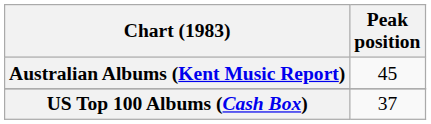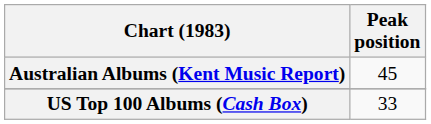 <table class="wikitable sortable plainrowheaders" style="text-align:center">
 <tr>
 <th scope="col">Chart (1983)</th>
 <th scope="col">Peak<br>position</th>
 </tr>
 <tr>
 <th scope="row">Australian Albums (<a href='#'>Kent Music Report</a>)</th>
 <td>45</td>
 </tr>
 <tr>
 </tr>
 <tr>
 </tr>
 <tr>
 </tr>
 <tr>
 </tr>
 <tr>
 </tr>
 <tr>
 </tr>
 <tr>
 <th scope="row">US Top 100 Albums (<em><a href='#'>Cash Box</a></em>)</th>
-<td>37</td>
+<td>33</td>
 </tr>
 </table>
